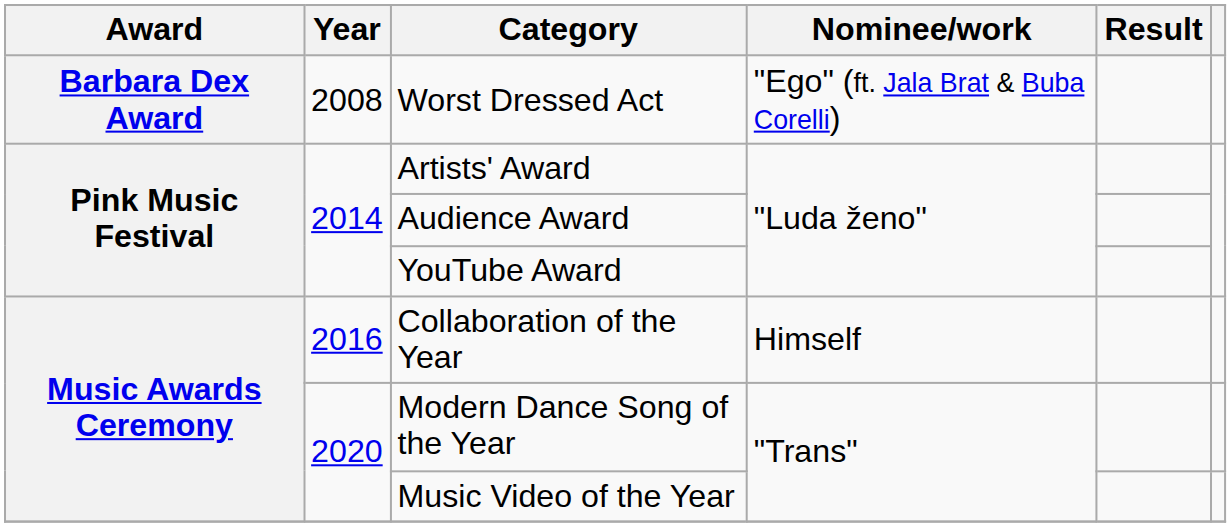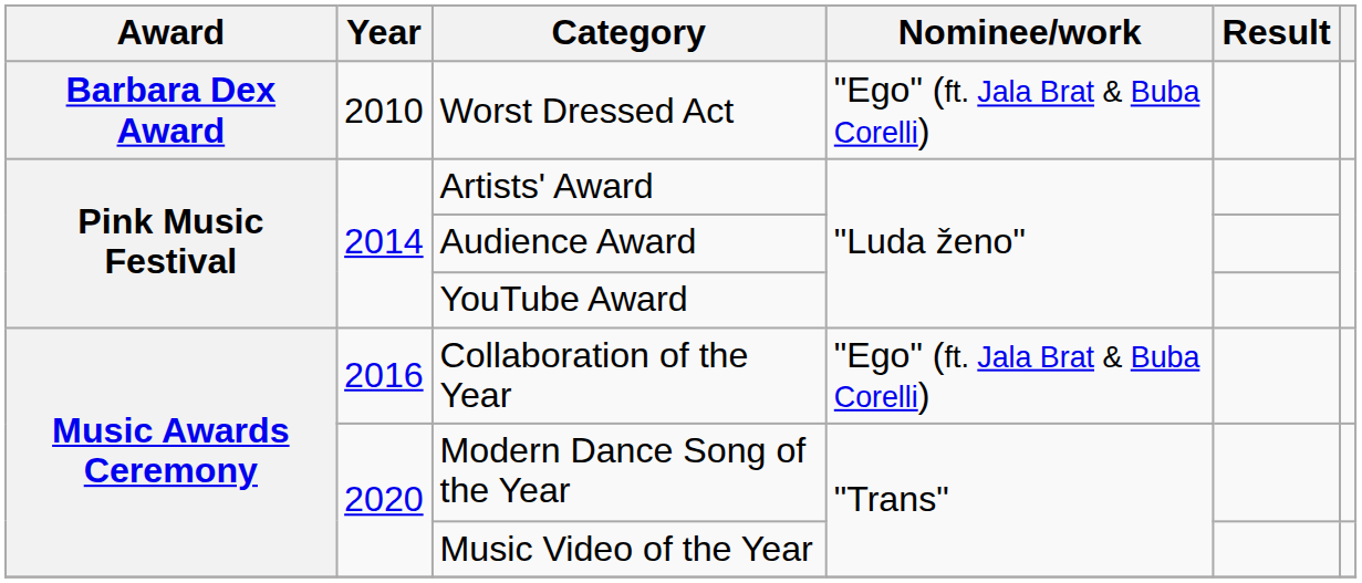 <table class="wikitable">
 <tr>
 <th>Award</th>
 <th>Year</th>
 <th>Category</th>
 <th>Nominee/work</th>
 <th>Result</th>
 <th></th>
 </tr>
 <tr>
 <th><a href='#'>Barbara Dex Award</a></th>
-<td>2008</td>
+<td>2010</td>
 <td>Worst Dressed Act</td>
 <td>"Ego" (<small>ft. <a href='#'>Jala Brat</a> & <a href='#'>Buba Corelli</a></small>)</td>
 <td></td>
 <td></td>
 </tr>
 <tr>
 <th rowspan="3">Pink Music Festival</th>
 <td rowspan="3"><a href='#'>2014</a></td>
 <td>Artists' Award</td>
 <td rowspan="3">"Luda ženo"</td>
 <td></td>
 <td rowspan="3"></td>
 </tr>
 <tr>
 <td>Audience Award</td>
 <td></td>
 </tr>
 <tr>
 <td>YouTube Award</td>
 <td></td>
 </tr>
 <tr>
 <th scope="row"; rowspan="3"><a href='#'>Music Awards Ceremony</a></th>
 <td><a href='#'>2016</a></td>
 <td>Collaboration of the Year</td>
-<td>Himself</td>
+<td>"Ego" (<small>ft. <a href='#'>Jala Brat</a> & <a href='#'>Buba Corelli</a></small>)</td>
 <td></td>
 <td></td>
 </tr>
 <tr>
 <td rowspan="2"><a href='#'>2020</a></td>
 <td>Modern Dance Song of the Year</td>
 <td rowspan="2">"Trans"</td>
 <td></td>
 <td></td>
 </tr>
 <tr>
 <td>Music Video of the Year</td>
 <td></td>
 <td></td>
 </tr>
 <tr>
 </tr>
 </table>
